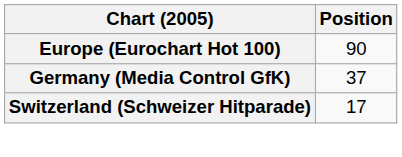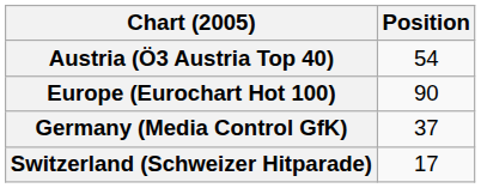 <table class="wikitable sortable plainrowheaders" style="text-align:center">
 <tr>
 <th scope="col">Chart (2005)</th>
 <th scope="col">Position</th>
+</tr>
+<tr>
+<th scope="row">Austria (Ö3 Austria Top 40)</th>
+<td>54</td>
 </tr>
 <tr>
 <th scope="row">Europe (Eurochart Hot 100)</th>
 <td>90</td>
 </tr>
 <tr>
 <th scope="row">Germany (Media Control GfK)</th>
 <td>37</td>
 </tr>
 <tr>
 <th scope="row">Switzerland (Schweizer Hitparade)</th>
 <td>17</td>
 </tr>
 </table>
